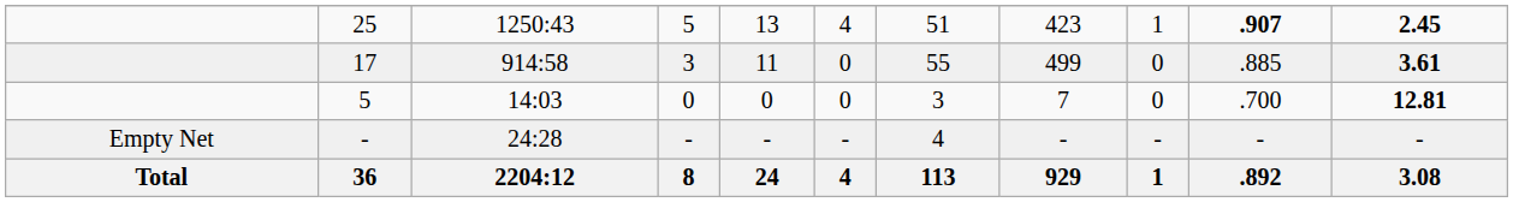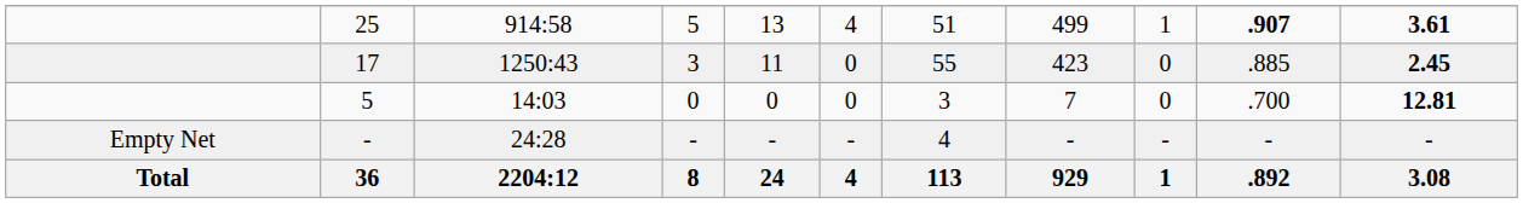 <table class="wikitable sortable" width ="1000">
 <tr align="center">
 </tr>
 <tr align="center" bgcolor="">
 <td></td>
 <td>25</td>
-<td>1250:43</td>
+<td>914:58</td>
 <td>5</td>
 <td>13</td>
 <td>4</td>
 <td>51</td>
-<td>423</td>
+<td>499</td>
 <td>1</td>
 <td><strong>.907</strong></td>
-<td><strong>2.45</strong></td>
+<td><strong>3.61</strong></td>
 </tr>
 <tr align="center" bgcolor="f0f0f0">
 <td></td>
 <td>17</td>
-<td>914:58</td>
+<td>1250:43</td>
 <td>3</td>
 <td>11</td>
 <td>0</td>
 <td>55</td>
-<td>499</td>
+<td>423</td>
 <td>0</td>
 <td>.885</td>
-<td><strong>3.61</strong></td>
+<td><strong>2.45</strong></td>
 </tr>
 <tr align="center" bgcolor="">
 <td></td>
 <td>5</td>
 <td>14:03</td>
 <td>0</td>
 <td>0</td>
 <td>0</td>
 <td>3</td>
 <td>7</td>
 <td>0</td>
 <td>.700</td>
 <td><strong>12.81</strong></td>
 </tr>
 <tr align="center" bgcolor="f0f0f0">
 <td>Empty Net</td>
 <td>-</td>
 <td>24:28</td>
 <td>-</td>
 <td>-</td>
 <td>-</td>
 <td>4</td>
 <td>-</td>
 <td>-</td>
 <td>-</td>
 <td>-</td>
 </tr>
 <tr>
 <th>Total</th>
 <th>36</th>
 <th>2204:12</th>
 <th>8</th>
 <th>24</th>
 <th>4</th>
 <th>113</th>
 <th>929</th>
 <th>1</th>
 <th>.892</th>
 <th>3.08</th>
 </tr>
 </table>
